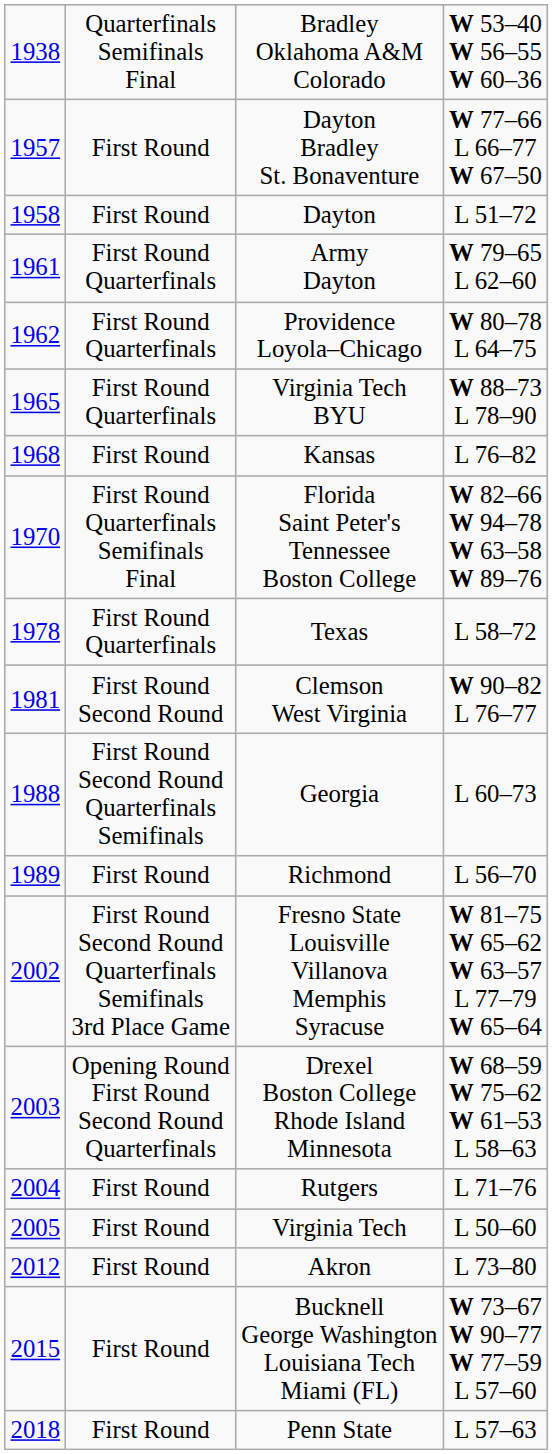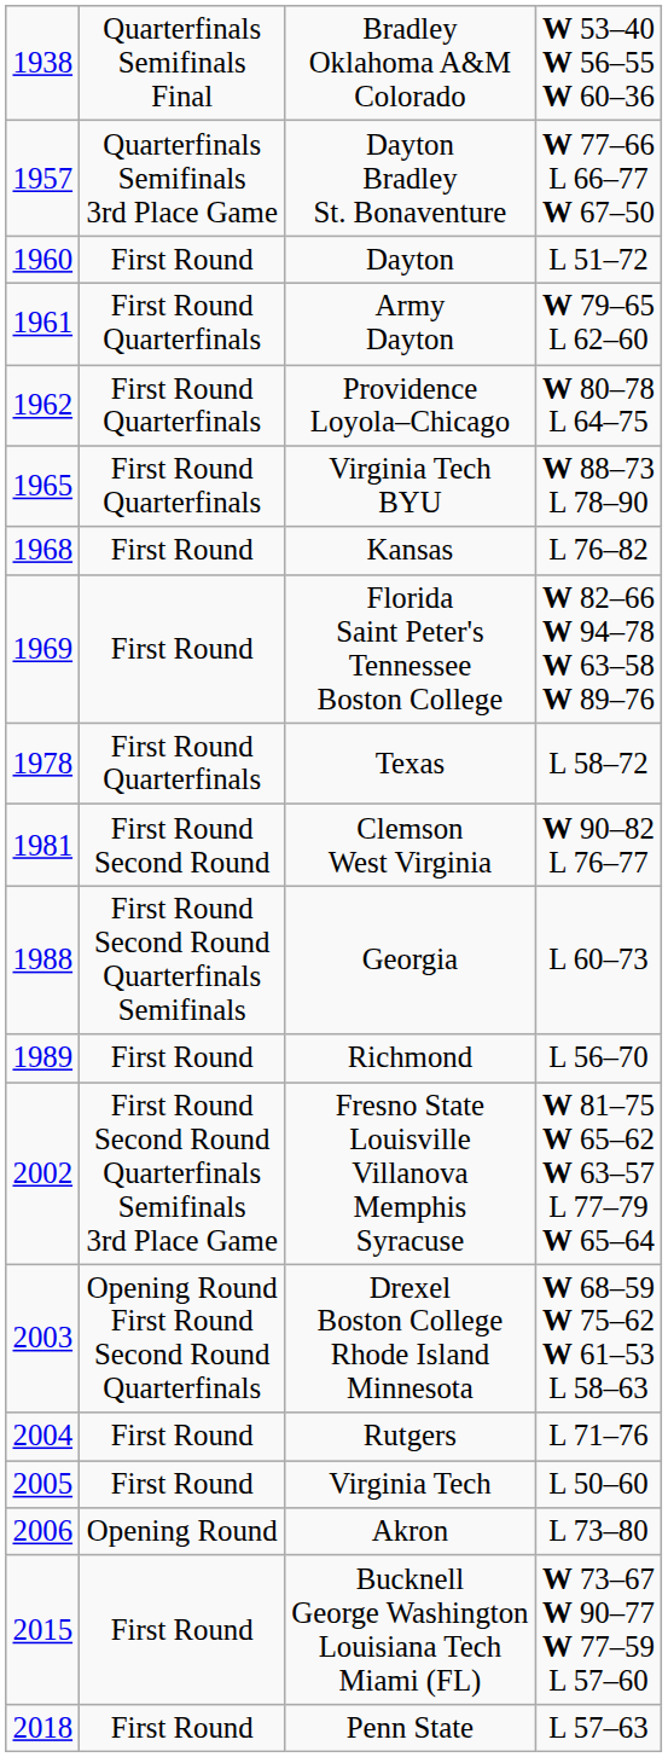 <table class="wikitable">
 <tr align="center">
 <td><a href='#'>1938</a></td>
 <td>Quarterfinals<br>Semifinals<br>Final</td>
 <td>Bradley<br>Oklahoma A&M<br>Colorado</td>
 <td><strong>W</strong> 53–40<br><strong>W</strong> 56–55<br><strong>W</strong> 60–36</td>
 </tr>
 <tr align="center">
 <td><a href='#'>1957</a></td>
-<td>First Round</td>
+<td>Quarterfinals<br>Semifinals<br>3rd Place Game</td>
 <td>Dayton<br>Bradley<br>St. Bonaventure</td>
 <td><strong>W</strong> 77–66<br>L 66–77<br><strong>W</strong> 67–50</td>
 </tr>
 <tr align="center">
-<td><a href='#'>1958</a></td>
+<td><a href='#'>1960</a></td>
 <td>First Round</td>
 <td>Dayton</td>
 <td>L 51–72</td>
 </tr>
 <tr align="center">
 <td><a href='#'>1961</a></td>
 <td>First Round<br>Quarterfinals</td>
 <td>Army<br>Dayton</td>
 <td><strong>W</strong> 79–65<br>L 62–60</td>
 </tr>
 <tr align="center">
 <td><a href='#'>1962</a></td>
 <td>First Round<br>Quarterfinals</td>
 <td>Providence<br>Loyola–Chicago</td>
 <td><strong>W</strong> 80–78<br>L 64–75</td>
 </tr>
 <tr align="center">
 <td><a href='#'>1965</a></td>
 <td>First Round<br>Quarterfinals</td>
 <td>Virginia Tech<br>BYU</td>
 <td><strong>W</strong> 88–73<br>L 78–90</td>
 </tr>
 <tr align="center">
 <td><a href='#'>1968</a></td>
 <td>First Round</td>
 <td>Kansas</td>
 <td>L 76–82</td>
 </tr>
 <tr align="center">
-<td><a href='#'>1970</a></td>
-<td>First Round<br>Quarterfinals<br>Semifinals<br>Final</td>
+<td><a href='#'>1969</a></td>
+<td>First Round</td>
 <td>Florida<br>Saint Peter's<br>Tennessee<br>Boston College</td>
 <td><strong>W</strong> 82–66<br><strong>W</strong> 94–78<br><strong>W</strong> 63–58<br><strong>W</strong> 89–76</td>
 </tr>
 <tr align="center">
 <td><a href='#'>1978</a></td>
 <td>First Round<br>Quarterfinals</td>
 <td>Texas</td>
 <td>L 58–72</td>
 </tr>
 <tr align="center">
 <td><a href='#'>1981</a></td>
 <td>First Round<br>Second Round</td>
 <td>Clemson<br>West Virginia</td>
 <td><strong>W</strong> 90–82<br>L 76–77</td>
 </tr>
 <tr align="center">
 <td><a href='#'>1988</a></td>
 <td>First Round <br>Second Round<br>Quarterfinals<br>Semifinals</td>
 <td>Georgia</td>
 <td>L 60–73</td>
 </tr>
 <tr align="center">
 <td><a href='#'>1989</a></td>
 <td>First Round</td>
 <td>Richmond</td>
 <td>L 56–70</td>
 </tr>
 <tr align="center">
 <td><a href='#'>2002</a></td>
 <td>First Round<br>Second Round<br>Quarterfinals<br>Semifinals<br>3rd Place Game</td>
 <td>Fresno State<br>Louisville<br>Villanova<br>Memphis<br>Syracuse</td>
 <td><strong>W</strong> 81–75<br><strong>W</strong> 65–62<br><strong>W</strong> 63–57<br>L 77–79<br><strong>W</strong> 65–64</td>
 </tr>
 <tr align="center">
 <td><a href='#'>2003</a></td>
 <td>Opening Round<br>First Round<br>Second Round<br>Quarterfinals</td>
 <td>Drexel<br>Boston College<br>Rhode Island<br>Minnesota</td>
 <td><strong>W</strong> 68–59<br><strong>W</strong> 75–62<br><strong>W</strong> 61–53<br>L 58–63</td>
 </tr>
 <tr align="center">
 <td><a href='#'>2004</a></td>
 <td>First Round</td>
 <td>Rutgers</td>
 <td>L 71–76</td>
 </tr>
 <tr align="center">
 <td><a href='#'>2005</a></td>
 <td>First Round</td>
 <td>Virginia Tech</td>
 <td>L 50–60</td>
 </tr>
 <tr align="center">
-<td><a href='#'>2012</a></td>
-<td>First Round</td>
+<td><a href='#'>2006</a></td>
+<td>Opening Round</td>
 <td>Akron</td>
 <td>L 73–80</td>
 </tr>
 <tr align="center">
 <td><a href='#'>2015</a></td>
 <td>First Round</td>
 <td>Bucknell <br>George Washington<br>Louisiana Tech<br>Miami (FL)</td>
 <td><strong>W</strong> 73–67<br><strong>W</strong> 90–77<br><strong>W</strong> 77–59<br>L 57–60</td>
 </tr>
 <tr align="center">
 <td><a href='#'>2018</a></td>
 <td>First Round</td>
 <td>Penn State</td>
 <td>L 57–63</td>
 </tr>
 </table>
